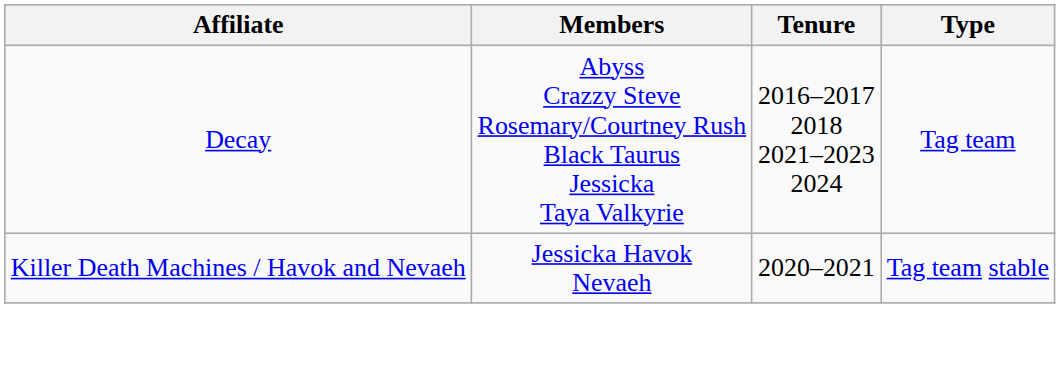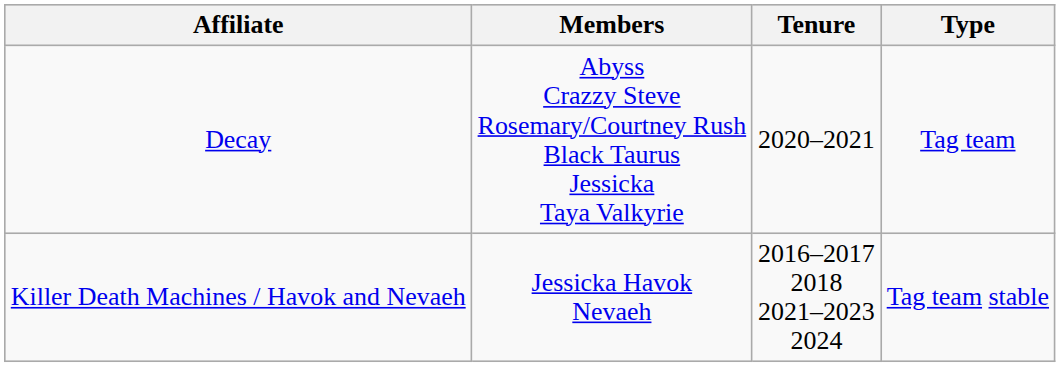 <table class="wikitable sortable" style="text-align:center;">
 <tr>
 <th>Affiliate</th>
 <th>Members</th>
 <th>Tenure</th>
 <th>Type</th>
 </tr>
 <tr>
 <td><a href='#'>Decay</a></td>
 <td><a href='#'>Abyss</a><br><a href='#'>Crazzy Steve</a><br><a href='#'>Rosemary/Courtney Rush</a><br><a href='#'>Black Taurus</a><br><a href='#'>Jessicka</a><br><a href='#'>Taya Valkyrie</a></td>
-<td>2016–2017<br>2018<br>2021–2023<br>2024</td>
+<td>2020–2021</td>
 <td><a href='#'>Tag team</a></td>
 </tr>
 <tr>
 <td><a href='#'>Killer Death Machines / Havok and Nevaeh</a></td>
 <td><a href='#'>Jessicka Havok</a><br><a href='#'>Nevaeh</a></td>
-<td>2020–2021</td>
+<td>2016–2017<br>2018<br>2021–2023<br>2024</td>
 <td><a href='#'>Tag team</a> <a href='#'>stable</a></td>
 </tr>
 </table>
